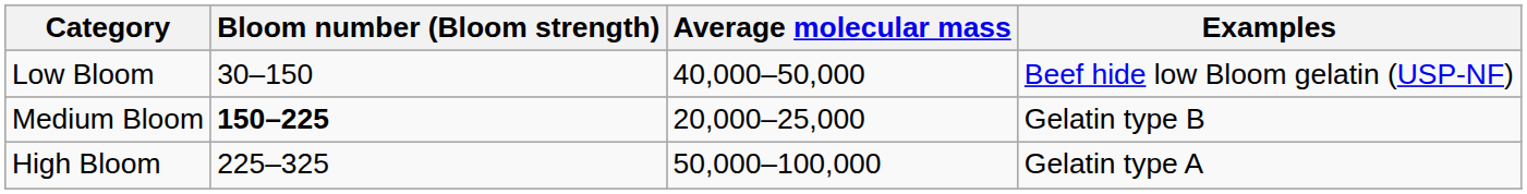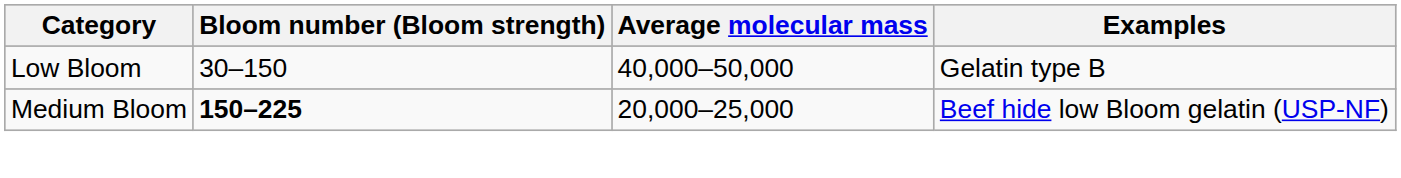 <table class=wikitable>
 <tr>
 <th>Category</th>
 <th>Bloom number (Bloom strength)</th>
 <th>Average <a href='#'>molecular mass</a></th>
 <th>Examples</th>
 </tr>
 <tr>
 <td>Low Bloom</td>
 <td>30–150</td>
 <td>40,000–50,000</td>
-<td><a href='#'>Beef hide</a> low Bloom gelatin (<a href='#'>USP-NF</a>)</td>
+<td>Gelatin type B</td>
 </tr>
 <tr>
 <td>Medium Bloom</td>
 <td><strong>150–225</strong></td>
 <td>20,000–25,000</td>
-<td>Gelatin type B</td>
-</tr>
-<tr>
-<td>High Bloom</td>
-<td>225–325</td>
-<td>50,000–100,000</td>
-<td>Gelatin type A</td>
+<td><a href='#'>Beef hide</a> low Bloom gelatin (<a href='#'>USP-NF</a>)</td>
 </tr>
 </table>
